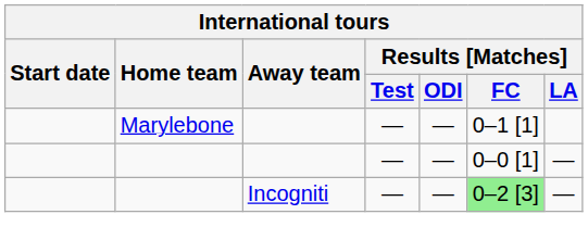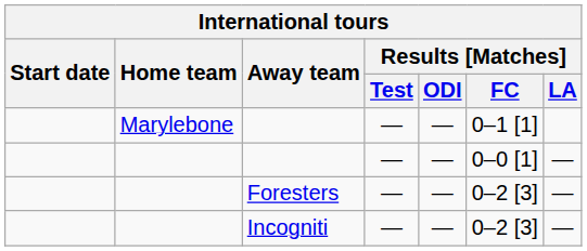 <table class="wikitable">
 <tr>
 <th colspan="7">International tours</th>
 </tr>
 <tr>
 <th rowspan="2">Start date</th>
 <th rowspan="2">Home team</th>
 <th rowspan="2">Away team</th>
 <th colspan="4">Results [Matches]</th>
 </tr>
 <tr>
 <th><a href='#'>Test</a></th>
 <th><a href='#'>ODI</a></th>
 <th><a href='#'>FC</a></th>
 <th><a href='#'>LA</a></th>
 </tr>
 <tr>
 <td><a href='#'></a></td>
 <td><a href='#'>Marylebone</a></td>
 <td></td>
 <td ; style="text-align:center">—</td>
 <td ; style="text-align:center">—</td>
 <td>0–1 [1]</td>
 </tr>
 <tr>
 <td><a href='#'></a></td>
 <td></td>
 <td></td>
 <td ; style="text-align:center">—</td>
 <td ; style="text-align:center">—</td>
 <td>0–0 [1]</td>
 <td ; style="text-align:center">—</td>
 </tr>
 <tr>
 <td><a href='#'></a></td>
 <td></td>
+<td><a href='#'>Foresters</a></td>
+<td ; style="text-align:center">—</td>
+<td ; style="text-align:center">—</td>
+<td>0–2 [3]</td>
+<td ; style="text-align:center">—</td>
+</tr>
+<tr>
+<td><a href='#'></a></td>
+<td></td>
 <td><a href='#'>Incogniti</a></td>
 <td ; style="text-align:center">—</td>
 <td ; style="text-align:center">—</td>
-<td style="background: lightgreen;">0–2 [3]</td>
+<td>0–2 [3]</td>
 <td ; style="text-align:center">—</td>
 </tr>
 </table>
